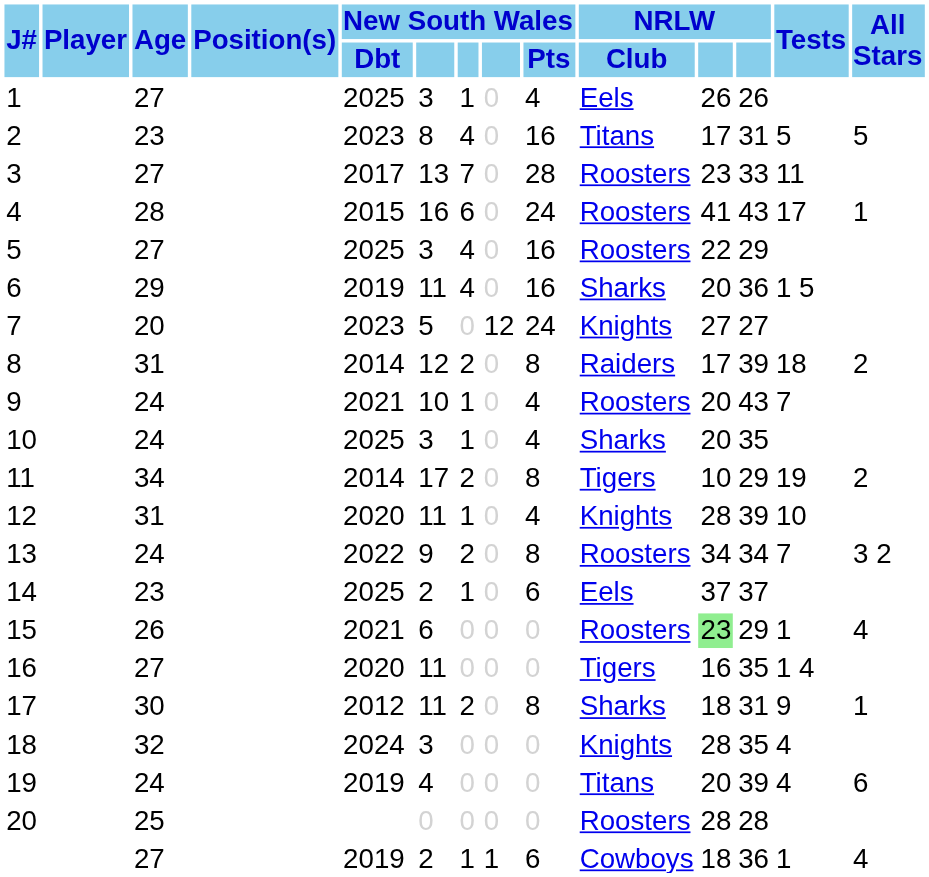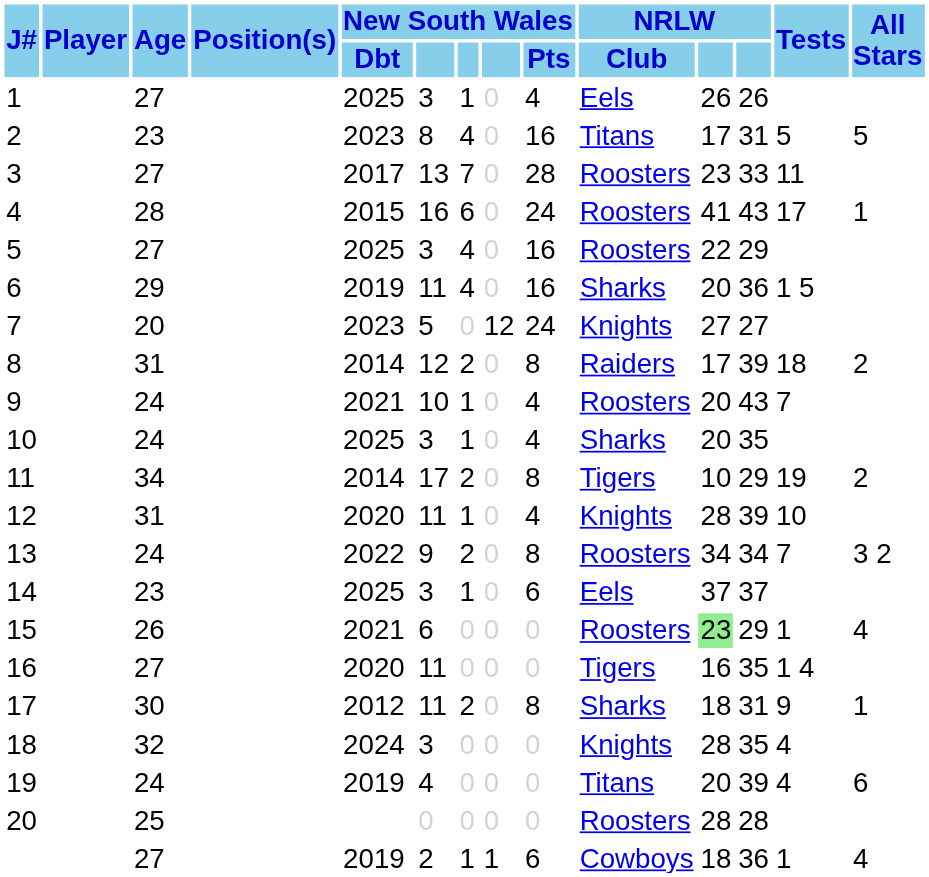 <table>
 <tr style="background:skyblue; color:#0000cd;">
 <th rowspan=2>J#</th>
 <th rowspan=2>Player</th>
 <th rowspan=2>Age</th>
 <th rowspan=2>Position(s)</th>
 <th colspan=5>New South Wales</th>
 <th colspan=3>NRLW</th>
 <th rowspan=2>Tests</th>
 <th rowspan=2>All <br> Stars</th>
 </tr>
 <tr style="background:skyblue; color:#0000cd;">
 <th>Dbt</th>
 <th></th>
 <th></th>
 <th></th>
 <th>Pts</th>
 <th>Club</th>
 <th></th>
 <th></th>
 </tr>
 <tr>
 <td>1</td>
 <td align=left></td>
 <td>27</td>
 <td align=center></td>
 <td>2025</td>
 <td>3</td>
 <td>1</td>
 <td style="color:lightgray">0</td>
 <td>4</td>
 <td align=left> <a href='#'>Eels</a></td>
 <td>26</td>
 <td>26</td>
 <td></td>
 <td></td>
 </tr>
 <tr>
 <td>2</td>
 <td align=left></td>
 <td>23</td>
 <td align=center></td>
 <td>2023</td>
 <td>8</td>
 <td>4</td>
 <td style="color:lightgray">0</td>
 <td>16</td>
 <td align=left> <a href='#'>Titans</a></td>
 <td>17</td>
 <td>31</td>
 <td align=left> 5</td>
 <td align=left> 5</td>
 </tr>
 <tr>
 <td>3</td>
 <td align=left></td>
 <td>27</td>
 <td align=center></td>
 <td>2017</td>
 <td>13</td>
 <td>7</td>
 <td style="color:lightgray">0</td>
 <td>28</td>
 <td align=left> <a href='#'>Roosters</a></td>
 <td>23</td>
 <td>33</td>
 <td align=left> 11</td>
 <td></td>
 </tr>
 <tr>
 <td>4</td>
 <td align=left></td>
 <td>28</td>
 <td align=center></td>
 <td>2015</td>
 <td>16</td>
 <td>6</td>
 <td style="color:lightgray">0</td>
 <td>24</td>
 <td align=left> <a href='#'>Roosters</a></td>
 <td>41</td>
 <td>43</td>
 <td align=left> 17</td>
 <td align=left> 1</td>
 </tr>
 <tr>
 <td>5</td>
 <td align=left></td>
 <td>27</td>
 <td align=center></td>
 <td>2025</td>
 <td>3</td>
 <td>4</td>
 <td style="color:lightgray">0</td>
 <td>16</td>
 <td align=left> <a href='#'>Roosters</a></td>
 <td>22</td>
 <td>29</td>
 <td></td>
 <td></td>
 </tr>
 <tr>
 <td>6</td>
 <td align=left></td>
 <td>29</td>
 <td align=center></td>
 <td>2019</td>
 <td>11</td>
 <td>4</td>
 <td style="color:lightgray">0</td>
 <td>16</td>
 <td align=left> <a href='#'>Sharks</a></td>
 <td>20</td>
 <td>36</td>
 <td align=left> 1  5</td>
 <td></td>
 </tr>
 <tr>
 <td>7</td>
 <td align=left></td>
 <td>20</td>
 <td align=center></td>
 <td>2023</td>
 <td>5</td>
 <td style="color:lightgray">0</td>
 <td>12</td>
 <td>24</td>
 <td align=left> <a href='#'>Knights</a></td>
 <td>27</td>
 <td>27</td>
 <td></td>
 <td></td>
 </tr>
 <tr>
 <td>8</td>
 <td align=left></td>
 <td>31</td>
 <td align=center></td>
 <td>2014</td>
 <td>12</td>
 <td>2</td>
 <td style="color:lightgray">0</td>
 <td>8</td>
 <td align=left> <a href='#'>Raiders</a></td>
 <td>17</td>
 <td>39</td>
 <td align=left> 18</td>
 <td align=left> 2</td>
 </tr>
 <tr>
 <td>9</td>
 <td align=left></td>
 <td>24</td>
 <td align=center></td>
 <td>2021</td>
 <td>10</td>
 <td>1</td>
 <td style="color:lightgray">0</td>
 <td>4</td>
 <td align=left> <a href='#'>Roosters</a></td>
 <td>20</td>
 <td>43</td>
 <td align=left> 7</td>
 <td></td>
 </tr>
 <tr>
 <td>10</td>
 <td align=left></td>
 <td>24</td>
 <td align=center></td>
 <td>2025</td>
 <td>3</td>
 <td>1</td>
 <td style="color:lightgray">0</td>
 <td>4</td>
 <td align=left> <a href='#'>Sharks</a></td>
 <td>20</td>
 <td>35</td>
 <td></td>
 <td></td>
 </tr>
 <tr>
 <td>11</td>
 <td align=left></td>
 <td>34</td>
 <td align=center></td>
 <td>2014</td>
 <td>17</td>
 <td>2</td>
 <td style="color:lightgray">0</td>
 <td>8</td>
 <td align=left> <a href='#'>Tigers</a></td>
 <td>10</td>
 <td>29</td>
 <td align=left> 19</td>
 <td align=left> 2</td>
 </tr>
 <tr>
 <td>12</td>
 <td align=left></td>
 <td>31</td>
 <td align=center></td>
 <td>2020</td>
 <td>11</td>
 <td>1</td>
 <td style="color:lightgray">0</td>
 <td>4</td>
 <td align=left> <a href='#'>Knights</a></td>
 <td>28</td>
 <td>39</td>
 <td align=left> 10</td>
 <td></td>
 </tr>
 <tr>
 <td>13</td>
 <td align=left></td>
 <td>24</td>
 <td align=center></td>
 <td>2022</td>
 <td>9</td>
 <td>2</td>
 <td style="color:lightgray">0</td>
 <td>8</td>
 <td align=left> <a href='#'>Roosters</a></td>
 <td>34</td>
 <td>34</td>
 <td align=left> 7</td>
 <td align=left> 3  2</td>
 </tr>
 <tr>
 <td>14</td>
 <td align=left></td>
 <td>23</td>
 <td align=center></td>
 <td>2025</td>
-<td>2</td>
+<td>3</td>
 <td>1</td>
 <td style="color:lightgray">0</td>
 <td>6</td>
 <td align=left> <a href='#'>Eels</a></td>
 <td>37</td>
 <td>37</td>
 <td></td>
 <td></td>
 </tr>
 <tr>
 <td>15</td>
 <td align=left></td>
 <td>26</td>
 <td align=center></td>
 <td>2021</td>
 <td>6</td>
 <td style="color:lightgray">0</td>
 <td style="color:lightgray">0</td>
 <td style="color:lightgray">0</td>
 <td align=left> <a href='#'>Roosters</a></td>
 <td style="background: lightgreen;">23</td>
 <td>29</td>
 <td align=left> 1</td>
 <td align=left> 4</td>
 </tr>
 <tr>
 <td>16</td>
 <td align=left></td>
 <td>27</td>
 <td align=center></td>
 <td>2020</td>
 <td>11</td>
 <td style="color:lightgray">0</td>
 <td style="color:lightgray">0</td>
 <td style="color:lightgray">0</td>
 <td align=left> <a href='#'>Tigers</a></td>
 <td>16</td>
 <td>35</td>
 <td align=left> 1  4</td>
 <td></td>
 </tr>
 <tr>
 <td>17</td>
 <td align=left></td>
 <td>30</td>
 <td align=center></td>
 <td>2012</td>
 <td>11</td>
 <td>2</td>
 <td style="color:lightgray">0</td>
 <td>8</td>
 <td align=left> <a href='#'>Sharks</a></td>
 <td>18</td>
 <td>31</td>
 <td align=left> 9</td>
 <td align=left> 1</td>
 </tr>
 <tr>
 <td>18</td>
 <td align=left></td>
 <td>32</td>
 <td align=center></td>
 <td>2024</td>
 <td>3</td>
 <td style="color:lightgray">0</td>
 <td style="color:lightgray">0</td>
 <td style="color:lightgray">0</td>
 <td align=left> <a href='#'>Knights</a></td>
 <td>28</td>
 <td>35</td>
 <td align=left> 4</td>
 <td></td>
 </tr>
 <tr>
 <td>19</td>
 <td align=left></td>
 <td>24</td>
 <td align=center></td>
 <td>2019</td>
 <td>4</td>
 <td style="color:lightgray">0</td>
 <td style="color:lightgray">0</td>
 <td style="color:lightgray">0</td>
 <td align=left> <a href='#'>Titans</a></td>
 <td>20</td>
 <td>39</td>
 <td align=left> 4</td>
 <td align=left> 6</td>
 </tr>
 <tr>
 <td>20</td>
 <td align=left></td>
 <td>25</td>
 <td align=center></td>
 <td></td>
 <td style="color:lightgray">0</td>
 <td style="color:lightgray">0</td>
 <td style="color:lightgray">0</td>
 <td style="color:lightgray">0</td>
 <td align=left> <a href='#'>Roosters</a></td>
 <td>28</td>
 <td>28</td>
 <td></td>
 <td></td>
 </tr>
 <tr>
 <td></td>
 <td align=left></td>
 <td>27</td>
 <td align=center></td>
 <td>2019</td>
 <td>2</td>
 <td>1</td>
 <td>1</td>
 <td>6</td>
 <td align=left> <a href='#'>Cowboys</a></td>
 <td>18</td>
 <td>36</td>
 <td align=left> 1</td>
 <td align=left> 4</td>
 </tr>
 </table>
